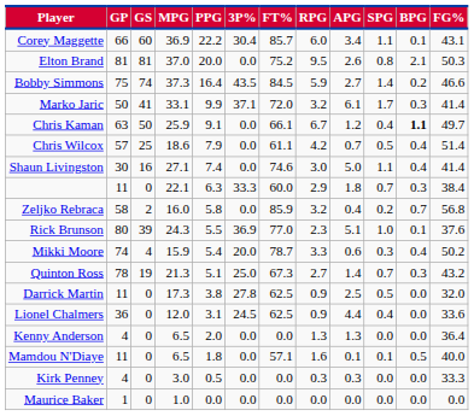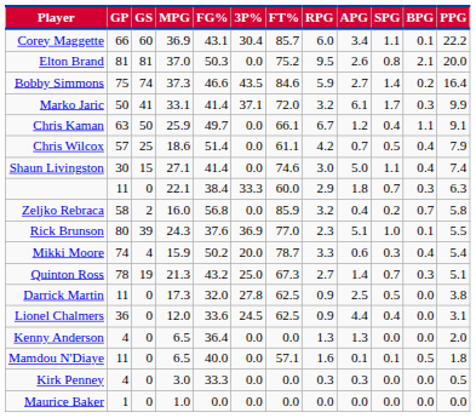 <table class="wikitable sortable" style="text-align:right;">
 <tr>
 <th style="background:#D50032; color:#FFFFFF; border-top:#003DA5 3px solid; border-bottom:#003DA5 3px solid;">Player</th>
 <th style="background:#D50032; color:#FFFFFF; border-top:#003DA5 3px solid; border-bottom:#003DA5 3px solid;">GP</th>
 <th style="background:#D50032; color:#FFFFFF; border-top:#003DA5 3px solid; border-bottom:#003DA5 3px solid;">GS</th>
 <th style="background:#D50032; color:#FFFFFF; border-top:#003DA5 3px solid; border-bottom:#003DA5 3px solid;">MPG</th>
-<th style="background:#D50032; color:#FFFFFF; border-top:#003DA5 3px solid; border-bottom:#003DA5 3px solid;">PPG</th>
+<th style="background:#D50032; color:#FFFFFF; border-top:#003DA5 3px solid; border-bottom:#003DA5 3px solid;">FG%</th>
 <th style="background:#D50032; color:#FFFFFF; border-top:#003DA5 3px solid; border-bottom:#003DA5 3px solid;">3P%</th>
 <th style="background:#D50032; color:#FFFFFF; border-top:#003DA5 3px solid; border-bottom:#003DA5 3px solid;">FT%</th>
 <th style="background:#D50032; color:#FFFFFF; border-top:#003DA5 3px solid; border-bottom:#003DA5 3px solid;">RPG</th>
 <th style="background:#D50032; color:#FFFFFF; border-top:#003DA5 3px solid; border-bottom:#003DA5 3px solid;">APG</th>
 <th style="background:#D50032; color:#FFFFFF; border-top:#003DA5 3px solid; border-bottom:#003DA5 3px solid;">SPG</th>
 <th style="background:#D50032; color:#FFFFFF; border-top:#003DA5 3px solid; border-bottom:#003DA5 3px solid;">BPG</th>
-<th style="background:#D50032; color:#FFFFFF; border-top:#003DA5 3px solid; border-bottom:#003DA5 3px solid;">FG%</th>
+<th style="background:#D50032; color:#FFFFFF; border-top:#003DA5 3px solid; border-bottom:#003DA5 3px solid;">PPG</th>
 </tr>
 <tr>
 <td><a href='#'>Corey Maggette</a></td>
 <td>66</td>
 <td>60</td>
 <td>36.9</td>
-<td>22.2</td>
+<td>43.1</td>
 <td>30.4</td>
 <td>85.7</td>
 <td>6.0</td>
 <td>3.4</td>
 <td>1.1</td>
 <td>0.1</td>
-<td>43.1</td>
+<td>22.2</td>
 </tr>
 <tr>
 <td><a href='#'>Elton Brand</a></td>
 <td>81</td>
 <td>81</td>
 <td>37.0</td>
-<td>20.0</td>
+<td>50.3</td>
 <td>0.0</td>
 <td>75.2</td>
 <td>9.5</td>
 <td>2.6</td>
 <td>0.8</td>
 <td>2.1</td>
-<td>50.3</td>
+<td>20.0</td>
 </tr>
 <tr>
 <td><a href='#'>Bobby Simmons</a></td>
 <td>75</td>
 <td>74</td>
 <td>37.3</td>
-<td>16.4</td>
+<td>46.6</td>
 <td>43.5</td>
-<td>84.5</td>
+<td>84.6</td>
 <td>5.9</td>
 <td>2.7</td>
 <td>1.4</td>
 <td>0.2</td>
-<td>46.6</td>
+<td>16.4</td>
 </tr>
 <tr>
 <td><a href='#'>Marko Jaric</a></td>
 <td>50</td>
 <td>41</td>
 <td>33.1</td>
-<td>9.9</td>
+<td>41.4</td>
 <td>37.1</td>
 <td>72.0</td>
 <td>3.2</td>
 <td>6.1</td>
 <td>1.7</td>
 <td>0.3</td>
-<td>41.4</td>
+<td>9.9</td>
 </tr>
 <tr>
 <td><a href='#'>Chris Kaman</a></td>
 <td>63</td>
 <td>50</td>
 <td>25.9</td>
-<td>9.1</td>
+<td>49.7</td>
 <td>0.0</td>
 <td>66.1</td>
 <td>6.7</td>
 <td>1.2</td>
 <td>0.4</td>
-<td><strong>1.1</strong></td>
-<td>49.7</td>
+<td>1.1</td>
+<td>9.1</td>
 </tr>
 <tr>
 <td><a href='#'>Chris Wilcox</a></td>
 <td>57</td>
 <td>25</td>
 <td>18.6</td>
-<td>7.9</td>
+<td>51.4</td>
 <td>0.0</td>
 <td>61.1</td>
 <td>4.2</td>
 <td>0.7</td>
 <td>0.5</td>
 <td>0.4</td>
-<td>51.4</td>
+<td>7.9</td>
 </tr>
 <tr>
 <td><a href='#'>Shaun Livingston</a></td>
 <td>30</td>
-<td>16</td>
+<td>15</td>
 <td>27.1</td>
-<td>7.4</td>
+<td>41.4</td>
 <td>0.0</td>
 <td>74.6</td>
 <td>3.0</td>
 <td>5.0</td>
 <td>1.1</td>
 <td>0.4</td>
-<td>41.4</td>
+<td>7.4</td>
 </tr>
 <tr>
 <td></td>
 <td>11</td>
 <td>0</td>
 <td>22.1</td>
-<td>6.3</td>
+<td>38.4</td>
 <td>33.3</td>
 <td>60.0</td>
 <td>2.9</td>
 <td>1.8</td>
 <td>0.7</td>
 <td>0.3</td>
-<td>38.4</td>
+<td>6.3</td>
 </tr>
 <tr>
 <td><a href='#'>Zeljko Rebraca</a></td>
 <td>58</td>
 <td>2</td>
 <td>16.0</td>
-<td>5.8</td>
+<td>56.8</td>
 <td>0.0</td>
 <td>85.9</td>
 <td>3.2</td>
 <td>0.4</td>
 <td>0.2</td>
 <td>0.7</td>
-<td>56.8</td>
+<td>5.8</td>
 </tr>
 <tr>
 <td><a href='#'>Rick Brunson</a></td>
 <td>80</td>
 <td>39</td>
 <td>24.3</td>
-<td>5.5</td>
+<td>37.6</td>
 <td>36.9</td>
 <td>77.0</td>
 <td>2.3</td>
 <td>5.1</td>
 <td>1.0</td>
 <td>0.1</td>
-<td>37.6</td>
+<td>5.5</td>
 </tr>
 <tr>
 <td><a href='#'>Mikki Moore</a></td>
 <td>74</td>
 <td>4</td>
 <td>15.9</td>
-<td>5.4</td>
+<td>50.2</td>
 <td>20.0</td>
 <td>78.7</td>
 <td>3.3</td>
 <td>0.6</td>
 <td>0.3</td>
 <td>0.4</td>
-<td>50.2</td>
+<td>5.4</td>
 </tr>
 <tr>
 <td><a href='#'>Quinton Ross</a></td>
 <td>78</td>
 <td>19</td>
 <td>21.3</td>
-<td>5.1</td>
+<td>43.2</td>
 <td>25.0</td>
 <td>67.3</td>
 <td>2.7</td>
 <td>1.4</td>
 <td>0.7</td>
 <td>0.3</td>
-<td>43.2</td>
+<td>5.1</td>
 </tr>
 <tr>
 <td><a href='#'>Darrick Martin</a></td>
 <td>11</td>
 <td>0</td>
 <td>17.3</td>
-<td>3.8</td>
+<td>32.0</td>
 <td>27.8</td>
 <td>62.5</td>
 <td>0.9</td>
 <td>2.5</td>
 <td>0.5</td>
 <td>0.0</td>
-<td>32.0</td>
+<td>3.8</td>
 </tr>
 <tr>
 <td><a href='#'>Lionel Chalmers</a></td>
 <td>36</td>
 <td>0</td>
 <td>12.0</td>
-<td>3.1</td>
+<td>33.6</td>
 <td>24.5</td>
 <td>62.5</td>
 <td>0.9</td>
 <td>4.4</td>
 <td>0.4</td>
 <td>0.0</td>
-<td>33.6</td>
+<td>3.1</td>
 </tr>
 <tr>
 <td><a href='#'>Kenny Anderson</a></td>
 <td>4</td>
 <td>0</td>
 <td>6.5</td>
-<td>2.0</td>
+<td>36.4</td>
 <td>0.0</td>
 <td>0.0</td>
 <td>1.3</td>
 <td>1.3</td>
 <td>0.0</td>
 <td>0.0</td>
-<td>36.4</td>
+<td>2.0</td>
 </tr>
 <tr>
 <td><a href='#'>Mamdou N'Diaye</a></td>
 <td>11</td>
 <td>0</td>
 <td>6.5</td>
-<td>1.8</td>
+<td>40.0</td>
 <td>0.0</td>
 <td>57.1</td>
 <td>1.6</td>
 <td>0.1</td>
 <td>0.1</td>
 <td>0.5</td>
-<td>40.0</td>
+<td>1.8</td>
 </tr>
 <tr>
 <td><a href='#'>Kirk Penney</a></td>
 <td>4</td>
 <td>0</td>
 <td>3.0</td>
-<td>0.5</td>
+<td>33.3</td>
 <td>0.0</td>
 <td>0.0</td>
 <td>0.3</td>
 <td>0.3</td>
 <td>0.0</td>
 <td>0.0</td>
-<td>33.3</td>
+<td>0.5</td>
 </tr>
 <tr>
 <td><a href='#'>Maurice Baker</a></td>
 <td>1</td>
 <td>0</td>
 <td>1.0</td>
 <td>0.0</td>
 <td>0.0</td>
 <td>0.0</td>
 <td>0.0</td>
 <td>0.0</td>
 <td>0.0</td>
 <td>0.0</td>
 <td>0.0</td>
 </tr>
 </table>
